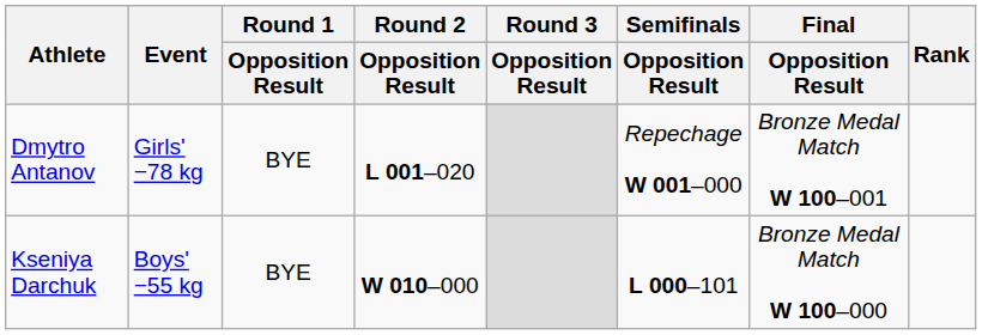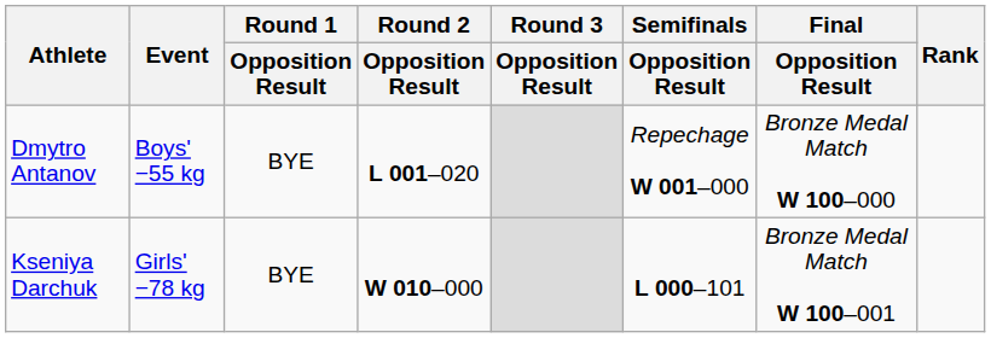 <table class="wikitable" border="1" style="font-size:90%">
 <tr>
 <th rowspan=2>Athlete</th>
 <th rowspan=2>Event</th>
 <th>Round 1</th>
 <th>Round 2</th>
 <th>Round 3</th>
 <th>Semifinals</th>
 <th>Final</th>
 <th rowspan=2>Rank</th>
 </tr>
 <tr>
 <th>Opposition<br>Result</th>
 <th>Opposition<br>Result</th>
 <th>Opposition<br>Result</th>
 <th>Opposition<br>Result</th>
 <th>Opposition<br>Result</th>
 </tr>
 <tr>
 <td><a href='#'>Dmytro Antanov</a></td>
-<td><a href='#'>Girls' −78 kg</a></td>
+<td><a href='#'>Boys' −55 kg</a></td>
 <td align=center>BYE</td>
 <td align=center> <br> <strong>L</strong> <strong>001</strong>–020</td>
 <td bgcolor=#DCDCDC></td>
 <td align=center><em>Repechage</em><br> <br> <strong>W</strong> <strong>001</strong>–000</td>
-<td align=center><em>Bronze Medal Match</em><br> <br> <strong>W</strong> <strong>100</strong>–001</td>
+<td align=center><em>Bronze Medal Match</em><br> <br> <strong>W</strong> <strong>100</strong>–000</td>
 <td align=center></td>
 </tr>
 <tr>
 <td><a href='#'>Kseniya Darchuk</a></td>
-<td><a href='#'>Boys' −55 kg</a></td>
+<td><a href='#'>Girls' −78 kg</a></td>
 <td align=center>BYE</td>
 <td align=center> <br> <strong>W</strong> <strong>010</strong>–000</td>
 <td bgcolor=#DCDCDC></td>
 <td align=center> <br> <strong>L</strong> <strong>000</strong>–101</td>
-<td align=center><em>Bronze Medal Match</em><br> <br> <strong>W</strong> <strong>100</strong>–000</td>
+<td align=center><em>Bronze Medal Match</em><br> <br> <strong>W</strong> <strong>100</strong>–001</td>
 <td align=center></td>
 </tr>
 </table>
